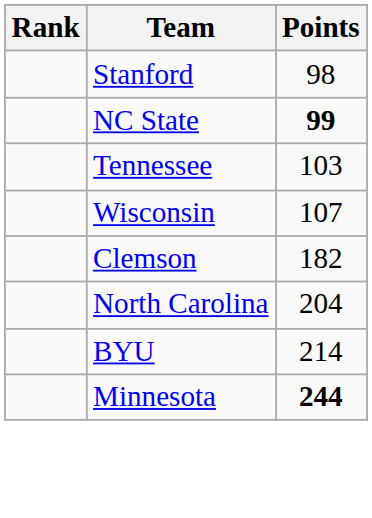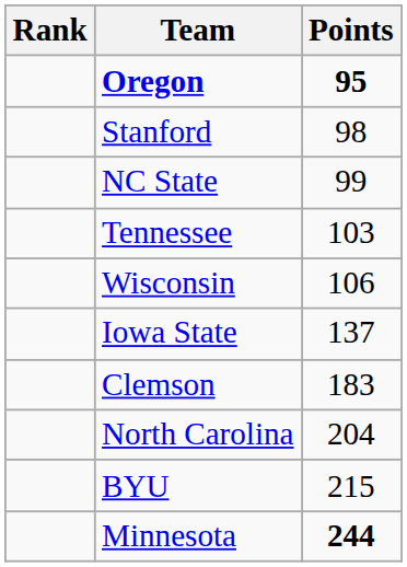 <table class="wikitable sortable" style="text-align:center">
 <tr>
 <th>Rank</th>
 <th>Team</th>
 <th>Points</th>
+</tr>
+<tr>
+<td></td>
+<td align=left><strong><a href='#'>Oregon</a></strong></td>
+<td><strong>95</strong></td>
 </tr>
 <tr>
 <td></td>
 <td align=left><a href='#'>Stanford</a></td>
 <td>98</td>
 </tr>
 <tr>
 <td></td>
 <td align=left><a href='#'>NC State</a></td>
-<td><strong>99</strong></td>
+<td>99</td>
 </tr>
 <tr>
 <td></td>
 <td align=left><a href='#'>Tennessee</a></td>
 <td>103</td>
 </tr>
 <tr>
 <td></td>
 <td align=left><a href='#'>Wisconsin</a></td>
-<td>107</td>
+<td>106</td>
+</tr>
+<tr>
+<td></td>
+<td align=left><a href='#'>Iowa State</a></td>
+<td>137</td>
 </tr>
 <tr>
 <td></td>
 <td align=left><a href='#'>Clemson</a></td>
-<td>182</td>
+<td>183</td>
 </tr>
 <tr>
 <td></td>
 <td align=left><a href='#'>North Carolina</a></td>
 <td>204</td>
 </tr>
 <tr>
 <td></td>
 <td align=left><a href='#'>BYU</a></td>
-<td>214</td>
+<td>215</td>
 </tr>
 <tr>
 <td></td>
 <td align=left><a href='#'>Minnesota</a></td>
 <td><strong>244</strong></td>
 </tr>
 </table>
